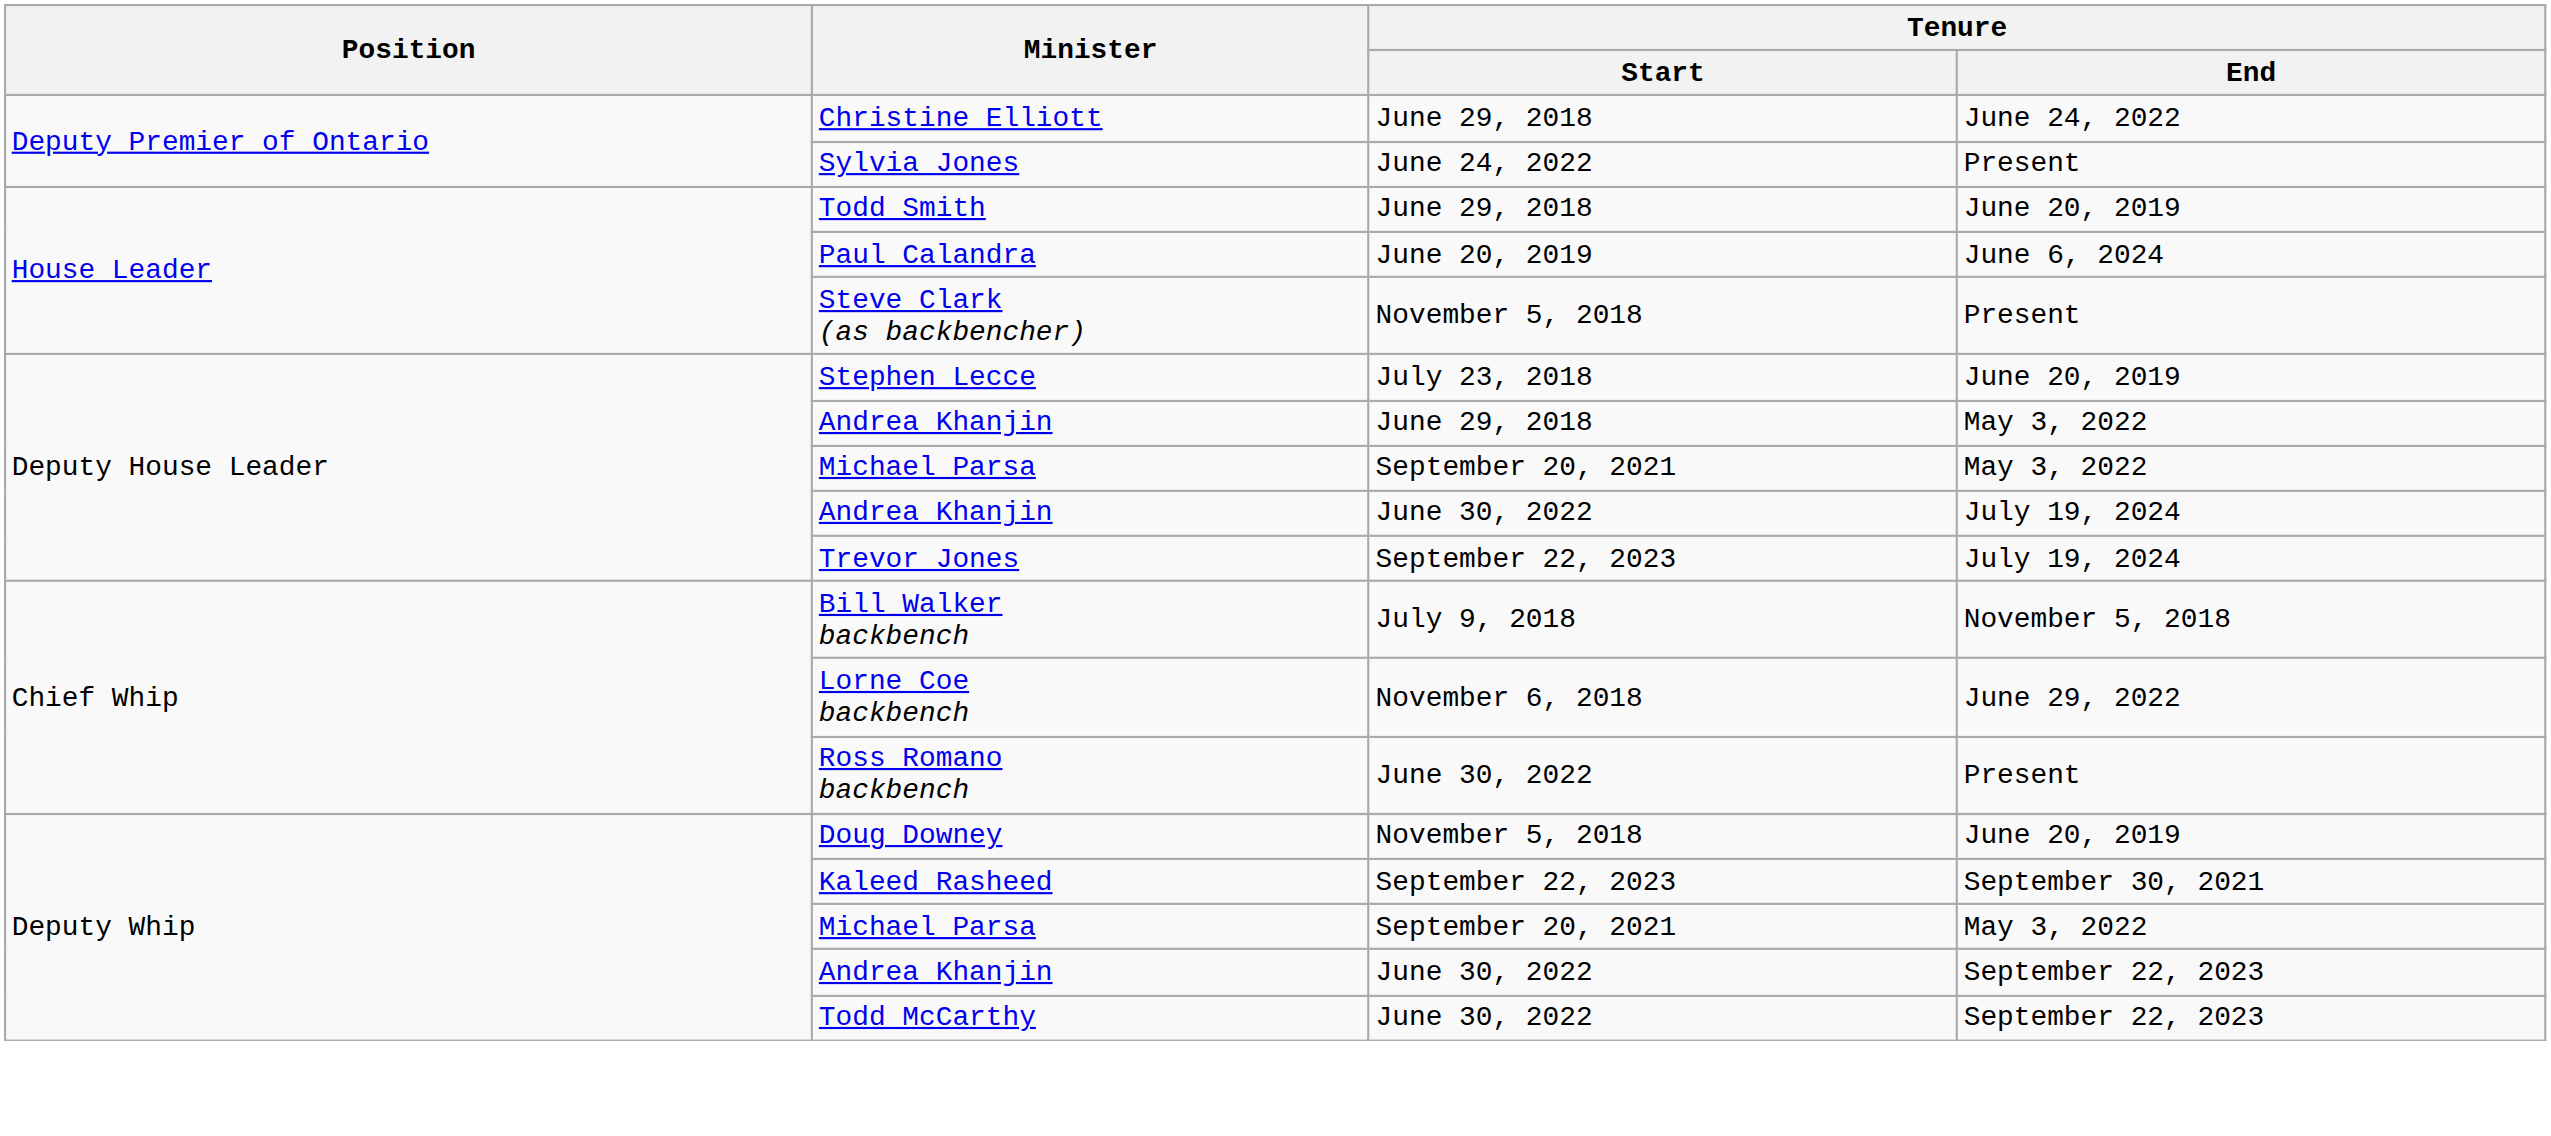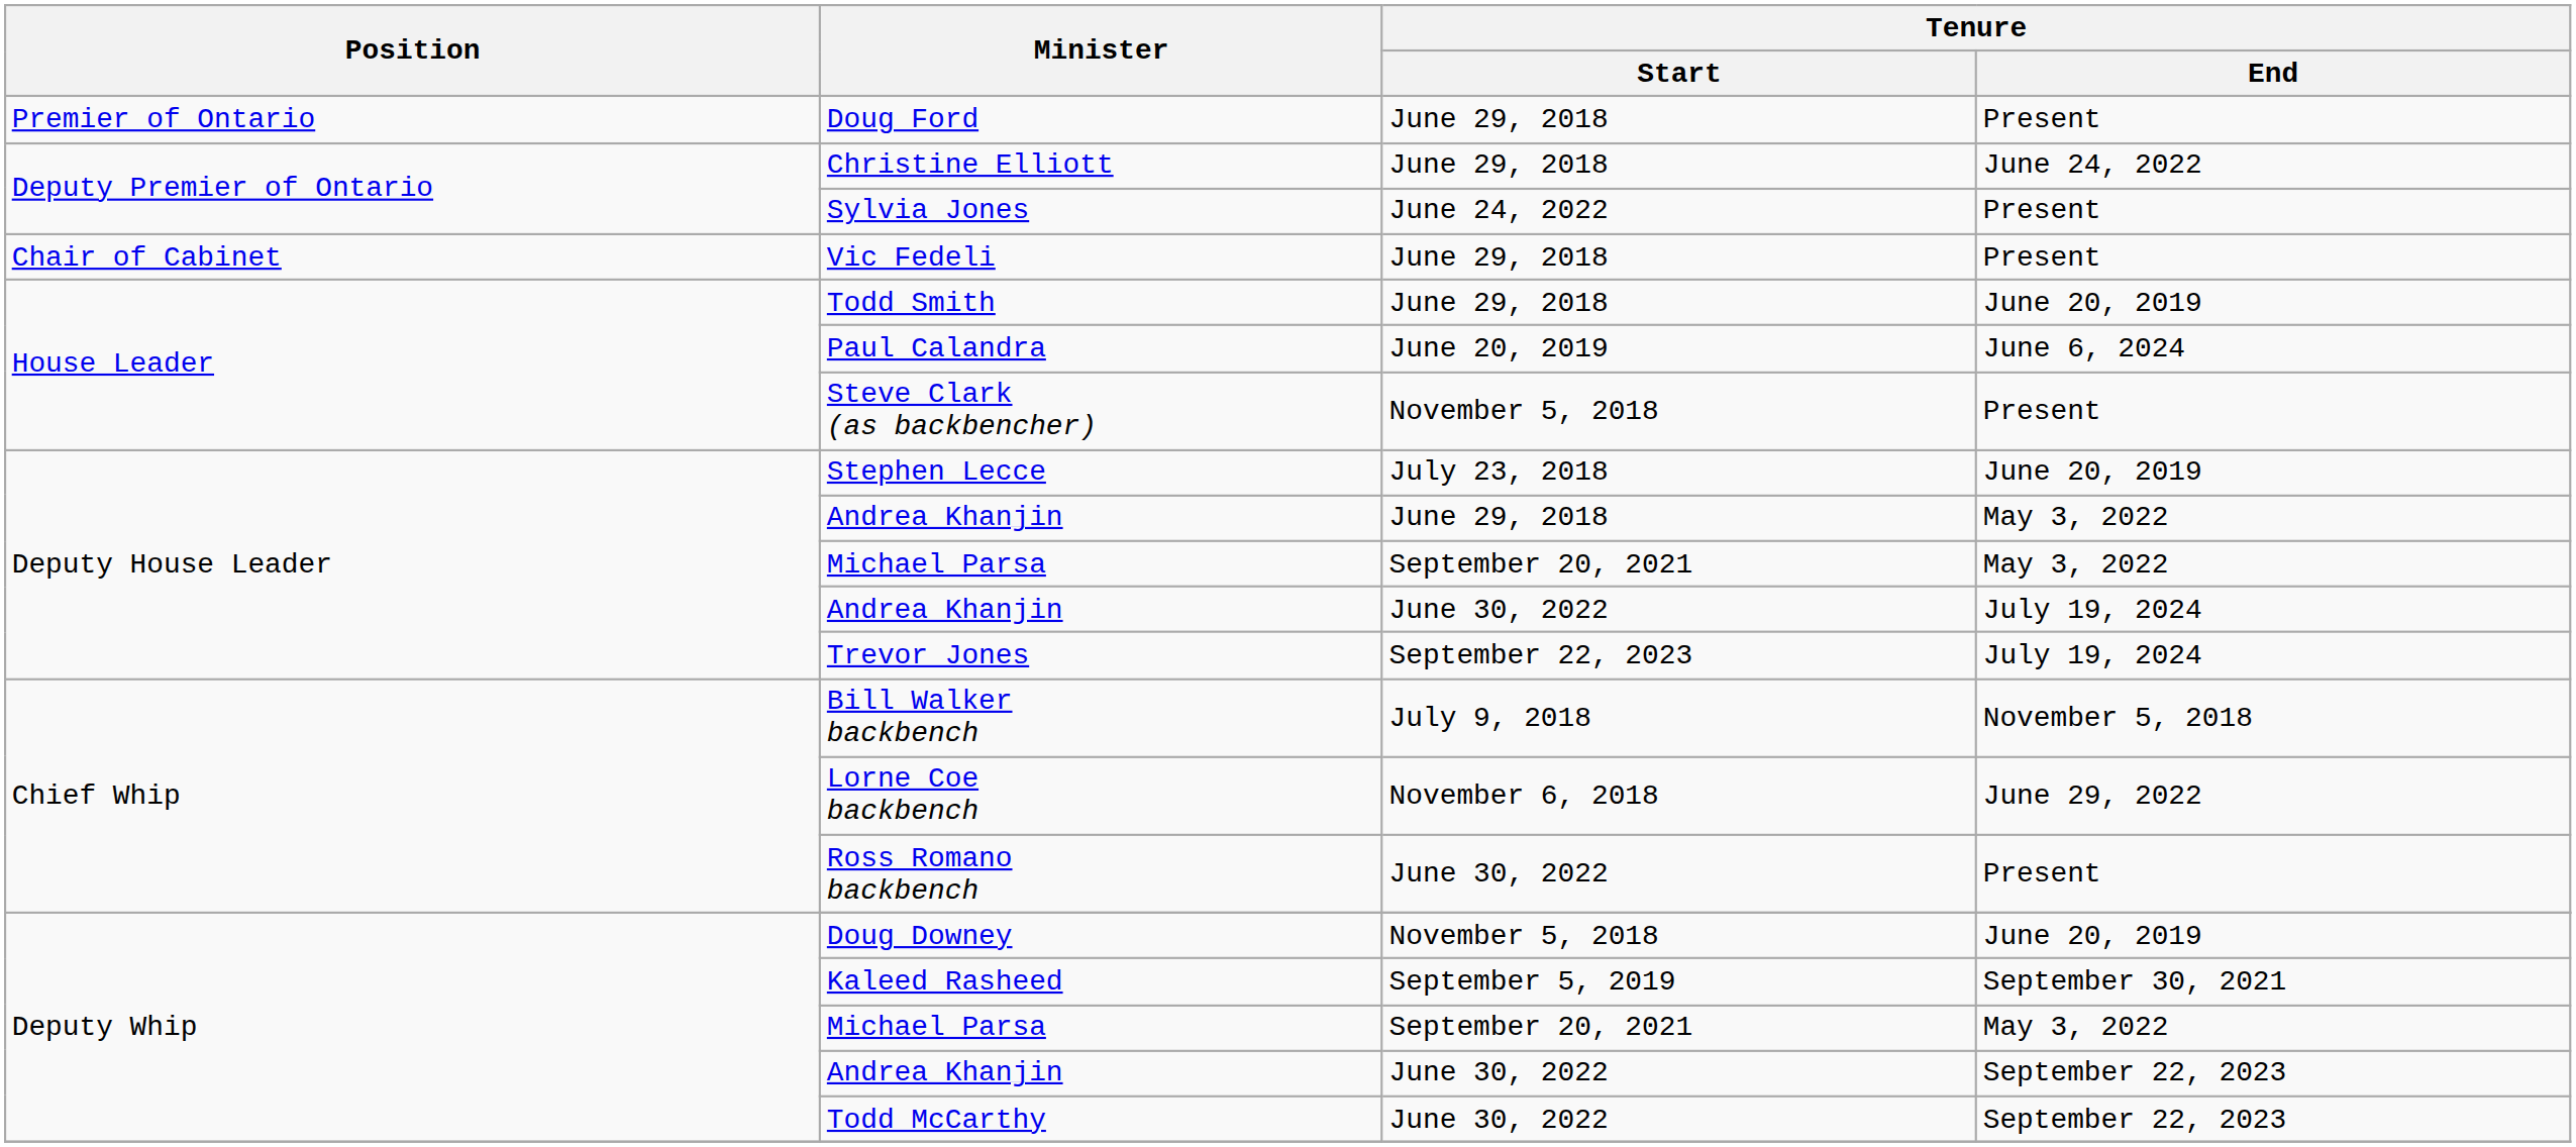 <table class="wikitable" style="width: 75%">
 <tr>
 <th rowspan="2"; "width: 100px;">Position</th>
 <th rowspan="2"; "width: 200px;">Minister</th>
 <th colspan="2"; "width: 300px;">Tenure</th>
 </tr>
 <tr>
 <th>Start</th>
 <th>End</th>
 </tr>
 <tr>
+<td><a href='#'>Premier of Ontario</a></td>
+<td><a href='#'>Doug Ford</a></td>
+<td>June 29, 2018</td>
+<td>Present</td>
+</tr>
+<tr>
 <td rowspan="2"><a href='#'>Deputy Premier of Ontario</a></td>
 <td><a href='#'>Christine Elliott</a></td>
 <td>June 29, 2018</td>
 <td>June 24, 2022</td>
 </tr>
 <tr>
 <td><a href='#'>Sylvia Jones</a></td>
 <td>June 24, 2022</td>
+<td>Present</td>
+</tr>
+<tr>
+<td rowspan="1"><a href='#'>Chair of Cabinet</a></td>
+<td><a href='#'>Vic Fedeli</a></td>
+<td>June 29, 2018</td>
 <td>Present</td>
 </tr>
 <tr>
 <td rowspan="3"><a href='#'>House Leader</a></td>
 <td><a href='#'>Todd Smith</a></td>
 <td>June 29, 2018</td>
 <td>June 20, 2019</td>
 </tr>
 <tr>
 <td><a href='#'>Paul Calandra</a></td>
 <td>June 20, 2019</td>
 <td>June 6, 2024</td>
 </tr>
 <tr>
 <td><a href='#'>Steve Clark</a> <br> <em>(as backbencher)</em></td>
 <td>November 5, 2018</td>
 <td>Present</td>
 </tr>
 <tr>
 <td rowspan="5">Deputy House Leader</td>
 <td><a href='#'>Stephen Lecce</a></td>
 <td>July 23, 2018</td>
 <td>June 20, 2019</td>
 </tr>
 <tr>
 <td><a href='#'>Andrea Khanjin</a></td>
 <td>June 29, 2018</td>
 <td>May 3, 2022</td>
 </tr>
 <tr>
 <td><a href='#'>Michael Parsa</a></td>
 <td>September 20, 2021</td>
 <td>May 3, 2022</td>
 </tr>
 <tr>
 <td><a href='#'>Andrea Khanjin</a></td>
 <td>June 30, 2022</td>
 <td>July 19, 2024</td>
 </tr>
 <tr>
 <td><a href='#'>Trevor Jones</a></td>
 <td>September 22, 2023</td>
 <td>July 19, 2024</td>
 </tr>
 <tr>
 <td rowspan="3">Chief Whip</td>
 <td><a href='#'>Bill Walker</a> <br> <em>backbench</em></td>
 <td>July 9, 2018</td>
 <td>November 5, 2018</td>
 </tr>
 <tr>
 <td><a href='#'>Lorne Coe</a><br><em>backbench</em></td>
 <td>November 6, 2018</td>
 <td>June 29, 2022</td>
 </tr>
 <tr>
 <td><a href='#'>Ross Romano</a> <br> <em>backbench</em></td>
 <td>June 30, 2022</td>
 <td>Present</td>
 </tr>
 <tr>
 <td rowspan="6">Deputy Whip</td>
 </tr>
 <tr>
 <td><a href='#'>Doug Downey</a></td>
 <td>November 5, 2018</td>
 <td>June 20, 2019</td>
 </tr>
 <tr>
 <td><a href='#'>Kaleed Rasheed</a></td>
-<td>September 22, 2023</td>
+<td>September 5, 2019</td>
 <td>September 30, 2021</td>
 </tr>
 <tr>
 <td><a href='#'>Michael Parsa</a></td>
 <td>September 20, 2021</td>
 <td>May 3, 2022</td>
 </tr>
 <tr>
 <td><a href='#'>Andrea Khanjin</a></td>
 <td>June 30, 2022</td>
 <td>September 22, 2023</td>
 </tr>
 <tr>
 <td><a href='#'>Todd McCarthy</a></td>
 <td>June 30, 2022</td>
 <td>September 22, 2023</td>
 </tr>
 <tr>
 </tr>
 </table>
